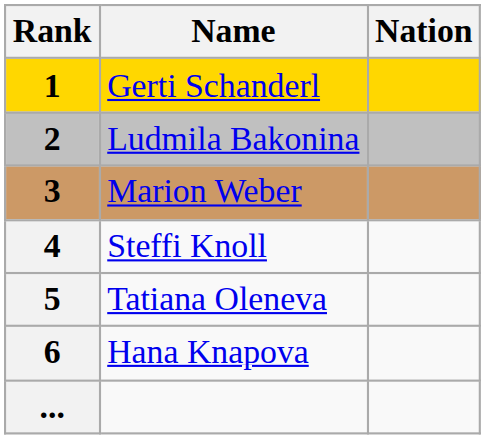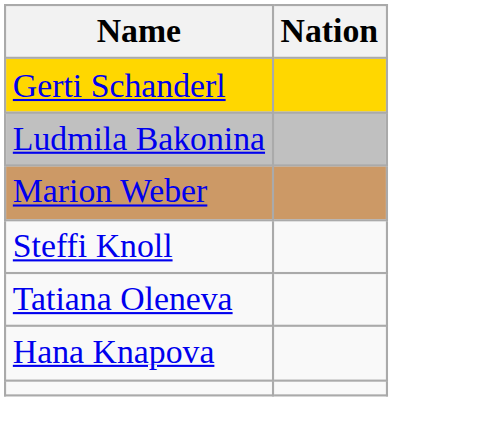 <table class="wikitable">
 <tr>
-<th>Rank</th>
 <th>Name</th>
 <th>Nation</th>
 </tr>
 <tr bgcolor="gold">
-<td align="center"><strong>1</strong></td>
 <td><a href='#'>Gerti Schanderl</a></td>
 <td></td>
 </tr>
 <tr bgcolor="silver">
-<td align="center"><strong>2</strong></td>
 <td><a href='#'>Ludmila Bakonina</a></td>
 <td></td>
 </tr>
 <tr bgcolor="cc9966">
-<td align="center"><strong>3</strong></td>
 <td><a href='#'>Marion Weber</a></td>
 <td></td>
 </tr>
 <tr>
-<th>4</th>
 <td><a href='#'>Steffi Knoll</a></td>
 <td></td>
 </tr>
 <tr>
-<th>5</th>
 <td><a href='#'>Tatiana Oleneva</a></td>
 <td></td>
 </tr>
 <tr>
-<th>6</th>
 <td><a href='#'>Hana Knapova</a></td>
 <td></td>
 </tr>
 <tr>
-<th>...</th>
 <td></td>
 <td></td>
 </tr>
 </table>
